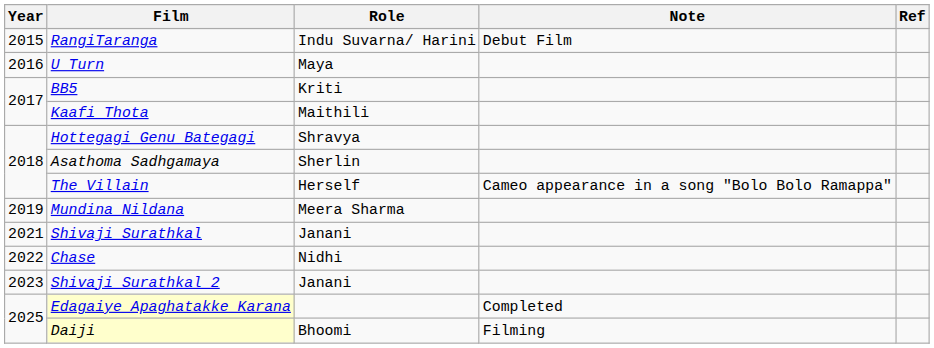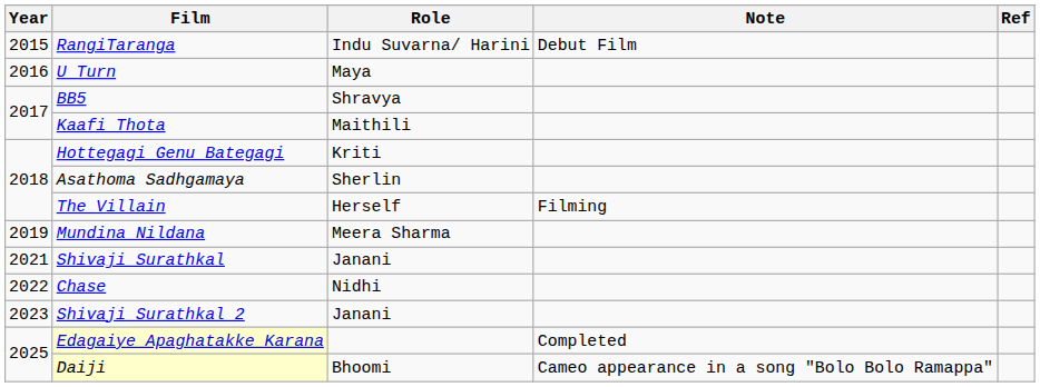 <table class="wikitable sortable">
 <tr style="background:#ccc; text-align:center;">
 <th>Year</th>
 <th>Film</th>
 <th>Role</th>
 <th>Note</th>
 <th>Ref</th>
 </tr>
 <tr>
 <td>2015</td>
 <td><em><a href='#'>RangiTaranga</a></em></td>
 <td>Indu Suvarna/ Harini</td>
 <td>Debut Film</td>
 <td></td>
 </tr>
 <tr>
 <td>2016</td>
 <td><em><a href='#'>U Turn</a></em></td>
 <td>Maya</td>
 <td></td>
 <td></td>
 </tr>
 <tr>
 <td rowspan="2">2017</td>
 <td><em><a href='#'>BB5</a></em></td>
-<td>Kriti</td>
+<td>Shravya</td>
 <td></td>
 <td></td>
 </tr>
 <tr>
 <td><em><a href='#'>Kaafi Thota</a></em></td>
 <td>Maithili</td>
 <td></td>
 <td></td>
 </tr>
 <tr>
 <td rowspan="3">2018</td>
 <td><em><a href='#'>Hottegagi Genu Bategagi</a></em></td>
-<td>Shravya</td>
+<td>Kriti</td>
 <td></td>
 <td></td>
 </tr>
 <tr>
 <td><em>Asathoma Sadhgamaya</em></td>
 <td>Sherlin</td>
 <td></td>
 <td></td>
 </tr>
 <tr>
 <td><a href='#'><em>The Villain</em></a></td>
 <td>Herself</td>
-<td>Cameo appearance in a song "Bolo Bolo Ramappa"</td>
+<td>Filming</td>
 <td></td>
 </tr>
 <tr>
 <td>2019</td>
 <td><em><a href='#'>Mundina Nildana</a></em></td>
 <td>Meera Sharma</td>
 <td></td>
 <td></td>
 </tr>
 <tr>
 <td>2021</td>
 <td><em><a href='#'>Shivaji Surathkal</a></em></td>
 <td>Janani</td>
 <td></td>
 <td></td>
 </tr>
 <tr>
 <td>2022</td>
 <td><em><a href='#'>Chase</a></em></td>
 <td>Nidhi</td>
 <td></td>
 <td></td>
 </tr>
 <tr>
 <td>2023</td>
 <td><em><a href='#'>Shivaji Surathkal 2</a></em></td>
 <td>Janani</td>
 <td></td>
 <td></td>
 </tr>
 <tr>
 <td rowspan="2">2025</td>
 <td style="background:#ffc;"><em><a href='#'>Edagaiye Apaghatakke Karana</a></em></td>
 <td></td>
 <td>Completed</td>
 <td></td>
 </tr>
 <tr>
 <td style="background:#ffc;"><em>Daiji</em></td>
 <td>Bhoomi</td>
-<td>Filming</td>
+<td>Cameo appearance in a song "Bolo Bolo Ramappa"</td>
 <td></td>
 </tr>
 </table>
